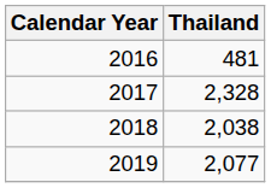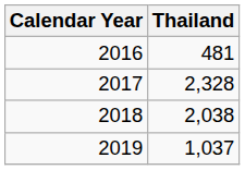 <table class=wikitable style="text-align: right;">
 <tr>
 <th>Calendar Year</th>
 <th>Thailand</th>
 </tr>
 <tr>
 <td>2016</td>
 <td>481 </td>
 </tr>
 <tr>
 <td>2017</td>
 <td>2,328 </td>
 </tr>
 <tr>
 <td>2018</td>
 <td>2,038</td>
 </tr>
 <tr>
 <td>2019</td>
-<td>2,077</td>
+<td>1,037</td>
 </tr>
 <tr>
 </tr>
 </table>
